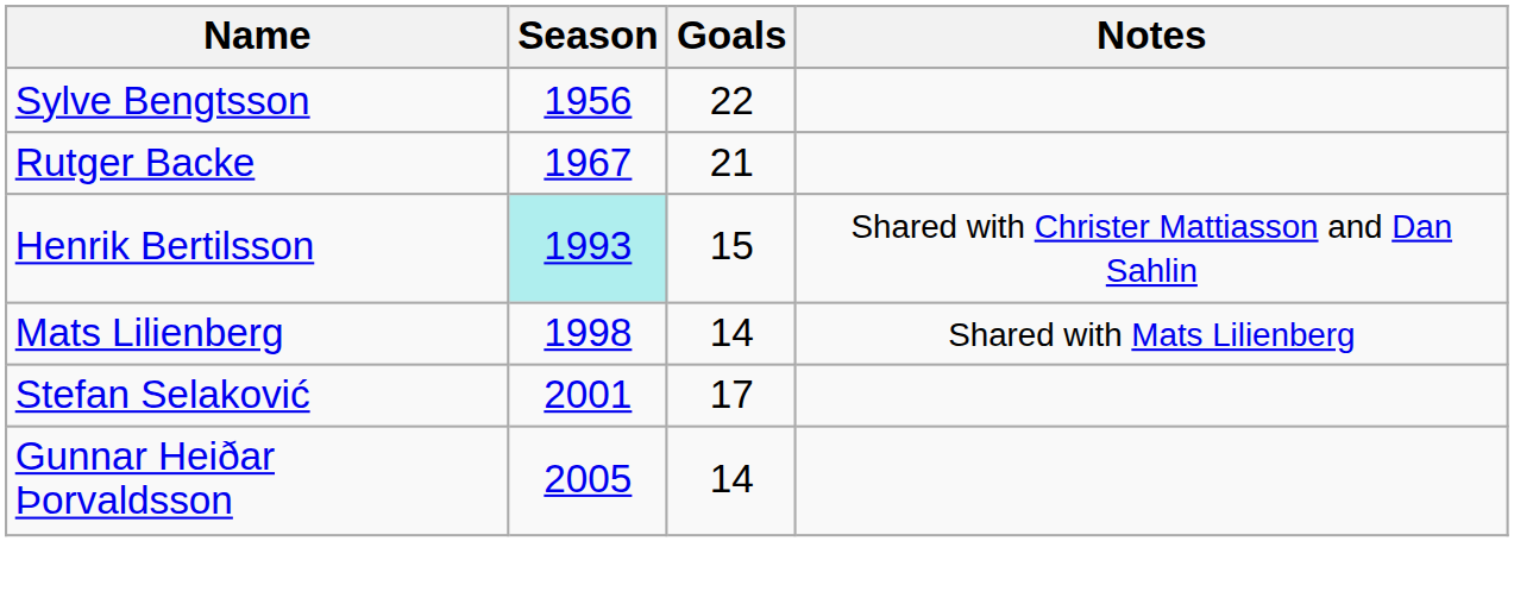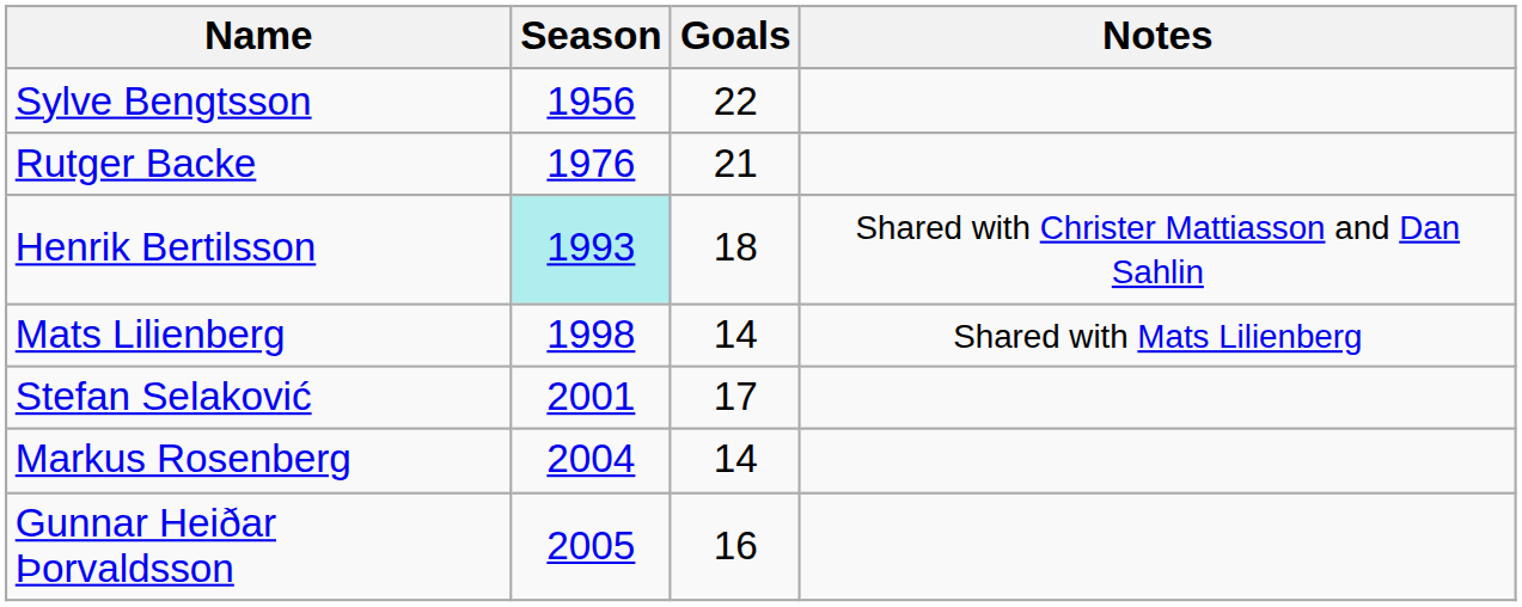 <table class="wikitable" style="text-align: center;">
 <tr>
 <th>Name</th>
 <th>Season</th>
 <th>Goals</th>
 <th>Notes</th>
 </tr>
 <tr>
 <td align="left"> <a href='#'>Sylve Bengtsson</a></td>
 <td><a href='#'>1956</a></td>
 <td>22</td>
 <td></td>
 </tr>
 <tr>
 <td align="left"> <a href='#'>Rutger Backe</a></td>
-<td><a href='#'>1967</a></td>
+<td><a href='#'>1976</a></td>
 <td>21</td>
 <td></td>
 </tr>
 <tr>
 <td align="left"> <a href='#'>Henrik Bertilsson</a></td>
 <td style="background: paleturquoise;"><a href='#'>1993</a></td>
-<td>15</td>
+<td>18</td>
 <td><small>Shared with <a href='#'>Christer Mattiasson</a> and  <a href='#'>Dan Sahlin</a></small></td>
 </tr>
 <tr>
 <td align="left"> <a href='#'>Mats Lilienberg</a></td>
 <td><a href='#'>1998</a></td>
 <td>14</td>
 <td><small>Shared with <a href='#'>Mats Lilienberg</a></small></td>
 </tr>
 <tr>
 <td align="left"> <a href='#'>Stefan Selaković</a></td>
 <td><a href='#'>2001</a></td>
 <td>17</td>
 <td></td>
 </tr>
 <tr>
-<td align="left"> <a href='#'>Gunnar Heiðar Þorvaldsson</a></td>
-<td><a href='#'>2005</a></td>
+<td align="left"> <a href='#'>Markus Rosenberg</a></td>
+<td><a href='#'>2004</a></td>
 <td>14</td>
 <td></td>
 </tr>
+<tr>
+<td align="left"> <a href='#'>Gunnar Heiðar Þorvaldsson</a></td>
+<td><a href='#'>2005</a></td>
+<td>16</td>
+<td></td>
+</tr>
 </table>
